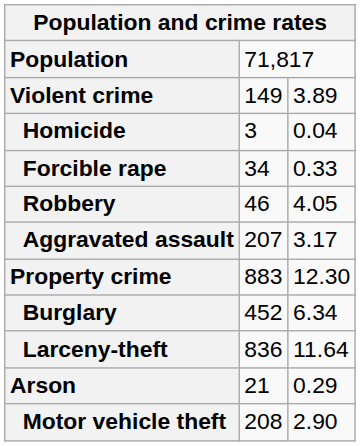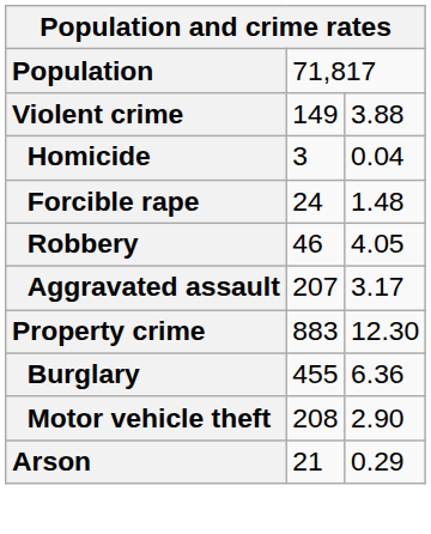 <table class="wikitable collapsible collapsed">
 <tr>
 <th colspan="3">Population and crime rates</th>
 </tr>
 <tr>
 <th scope="row" style="text-align: left;">Population</th>
 <td colspan="2">71,817</td>
 </tr>
 <tr>
 <th scope="row" style="text-align: left;">Violent crime</th>
 <td>149</td>
-<td>3.89</td>
+<td>3.88</td>
 </tr>
 <tr>
 <th scope="row" style="text-align: left;">  Homicide</th>
 <td>3</td>
 <td>0.04</td>
 </tr>
 <tr>
 <th scope="row" style="text-align: left;">  Forcible rape</th>
-<td>34</td>
-<td>0.33</td>
+<td>24</td>
+<td>1.48</td>
 </tr>
 <tr>
 <th scope="row" style="text-align: left;">  Robbery</th>
 <td>46</td>
 <td>4.05</td>
 </tr>
 <tr>
 <th scope="row" style="text-align: left;">  Aggravated assault</th>
 <td>207</td>
 <td>3.17</td>
 </tr>
 <tr>
 <th scope="row" style="text-align: left;">Property crime</th>
 <td>883</td>
 <td>12.30</td>
 </tr>
 <tr>
 <th scope="row" style="text-align: left;">  Burglary</th>
-<td>452</td>
-<td>6.34</td>
+<td>455</td>
+<td>6.36</td>
 </tr>
 <tr>
-<th scope="row" style="text-align: left;">  Larceny-theft</th>
-<td>836</td>
-<td>11.64</td>
+<th scope="row" style="text-align: left;">  Motor vehicle theft</th>
+<td>208</td>
+<td>2.90</td>
 </tr>
 <tr>
 <th scope="row" style="text-align: left;">Arson</th>
 <td>21</td>
 <td>0.29</td>
 </tr>
-<tr>
-<th scope="row" style="text-align: left;">  Motor vehicle theft</th>
-<td>208</td>
-<td>2.90</td>
-</tr>
 </table>
